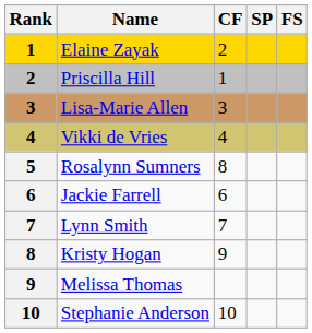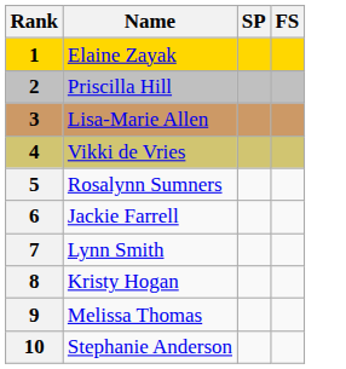 <table class="wikitable">
 <tr>
 <th>Rank</th>
 <th>Name</th>
-<th>CF</th>
 <th>SP</th>
 <th>FS</th>
 </tr>
 <tr bgcolor="gold">
 <td align="center"><strong>1</strong></td>
 <td><a href='#'>Elaine Zayak</a></td>
-<td>2</td>
 <td></td>
 <td></td>
 </tr>
 <tr bgcolor="silver">
 <td align="center"><strong>2</strong></td>
 <td><a href='#'>Priscilla Hill</a></td>
-<td>1</td>
 <td></td>
 <td></td>
 </tr>
 <tr bgcolor="cc9966">
 <td align="center"><strong>3</strong></td>
 <td><a href='#'>Lisa-Marie Allen</a></td>
-<td>3</td>
 <td></td>
 <td></td>
 </tr>
 <tr bgcolor="d1c571">
 <td align="center"><strong>4</strong></td>
 <td><a href='#'>Vikki de Vries</a></td>
-<td>4</td>
 <td></td>
 <td></td>
 </tr>
 <tr>
 <th>5</th>
 <td><a href='#'>Rosalynn Sumners</a></td>
-<td>8</td>
 <td></td>
 <td></td>
 </tr>
 <tr>
 <th>6</th>
 <td><a href='#'>Jackie Farrell</a></td>
-<td>6</td>
 <td></td>
 <td></td>
 </tr>
 <tr>
 <th>7</th>
 <td><a href='#'>Lynn Smith</a></td>
-<td>7</td>
 <td></td>
 <td></td>
 </tr>
 <tr>
 <th>8</th>
 <td><a href='#'>Kristy Hogan</a></td>
-<td>9</td>
 <td></td>
 <td></td>
 </tr>
 <tr>
 <th>9</th>
 <td><a href='#'>Melissa Thomas</a></td>
 <td></td>
 <td></td>
-<td></td>
 </tr>
 <tr>
 <th>10</th>
 <td><a href='#'>Stephanie Anderson</a></td>
-<td>10</td>
 <td></td>
 <td></td>
 </tr>
 </table>
